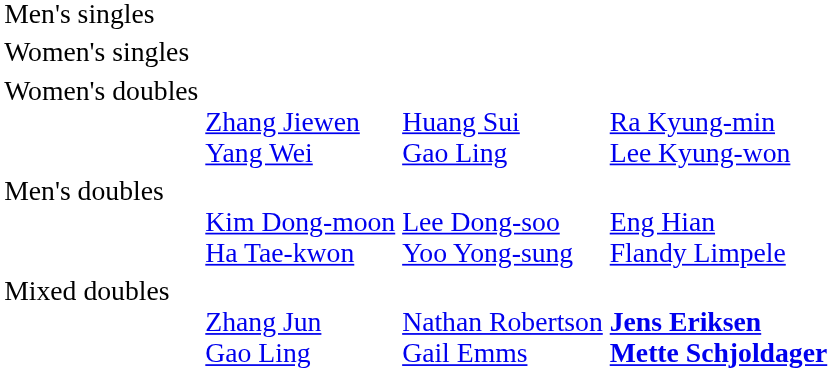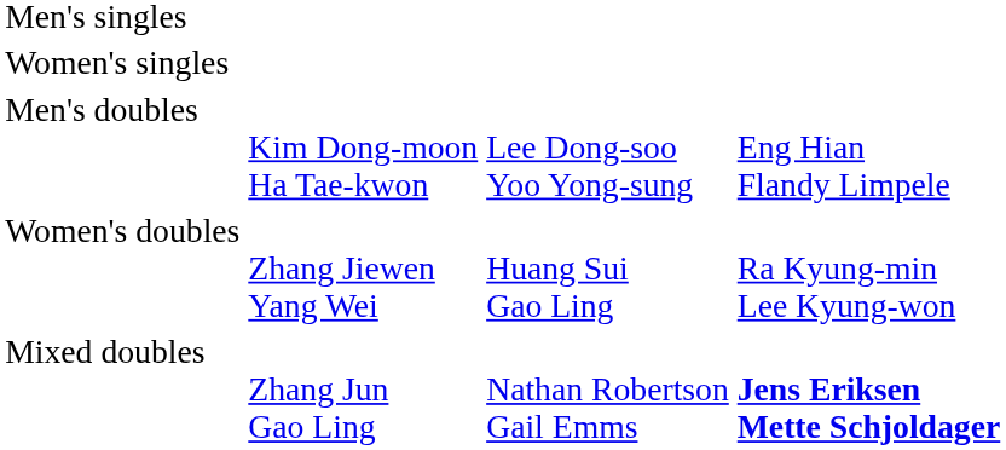 <table>
 <tr>
 <td>Men's singles<br></td>
 <td></td>
 <td></td>
 <td></td>
 </tr>
 <tr>
 <td>Women's singles<br></td>
 <td></td>
 <td></td>
 <td></td>
 </tr>
 <tr valign="top">
+<td>Men's doubles<br></td>
+<td><br><a href='#'>Kim Dong-moon</a><br><a href='#'>Ha Tae-kwon</a></td>
+<td><br><a href='#'>Lee Dong-soo</a><br><a href='#'>Yoo Yong-sung</a></td>
+<td><br><a href='#'>Eng Hian</a><br><a href='#'>Flandy Limpele</a></td>
+</tr>
+<tr valign="top">
 <td>Women's doubles<br></td>
 <td><br><a href='#'>Zhang Jiewen</a><br><a href='#'>Yang Wei</a></td>
 <td><br><a href='#'>Huang Sui</a><br><a href='#'>Gao Ling</a></td>
 <td><br><a href='#'>Ra Kyung-min</a><br><a href='#'>Lee Kyung-won</a></td>
-</tr>
-<tr valign="top">
-<td>Men's doubles<br></td>
-<td><br><a href='#'>Kim Dong-moon</a><br><a href='#'>Ha Tae-kwon</a></td>
-<td><br><a href='#'>Lee Dong-soo</a><br><a href='#'>Yoo Yong-sung</a></td>
-<td><br><a href='#'>Eng Hian</a><br><a href='#'>Flandy Limpele</a></td>
 </tr>
 <tr valign="top">
 <td>Mixed doubles<br></td>
 <td><br><a href='#'>Zhang Jun</a><br><a href='#'>Gao Ling</a></td>
 <td><br><a href='#'>Nathan Robertson</a><br><a href='#'>Gail Emms</a></td>
 <td><strong><br><a href='#'>Jens Eriksen</a><br><a href='#'>Mette Schjoldager</a></strong></td>
 </tr>
 </table>
